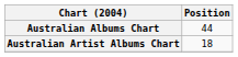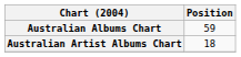 <table class="wikitable sortable plainrowheaders" style="text-align:center">
 <tr>
 <th scope="col">Chart (2004)</th>
 <th scope="col">Position</th>
 </tr>
 <tr>
 <th scope="row">Australian Albums Chart</th>
-<td>44</td>
+<td>59</td>
 </tr>
 <tr>
 <th scope="row">Australian Artist Albums Chart</th>
 <td>18</td>
 </tr>
 <tr>
 </tr>
 </table>
